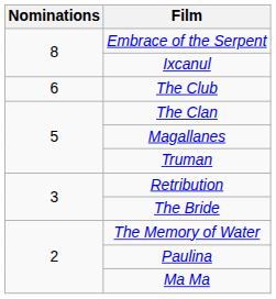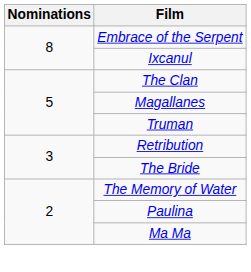 <table class="wikitable" style="text-align:center;">
 <tr>
 <th scope="col" width="55">Nominations</th>
 <th scope="col" align="center">Film</th>
 </tr>
 <tr>
 <td rowspan=2 style="text-align:center">8</td>
 <td><em><a href='#'>Embrace of the Serpent</a></em></td>
 </tr>
 <tr>
 <td><em><a href='#'>Ixcanul</a></em></td>
-</tr>
-<tr>
-<td style="text-align:center">6</td>
-<td><em><a href='#'>The Club</a></em></td>
 </tr>
 <tr>
 <td rowspan=3 style="text-align:center">5</td>
 <td><em><a href='#'>The Clan</a></em></td>
 </tr>
 <tr>
 <td><em><a href='#'>Magallanes</a></em></td>
 </tr>
 <tr>
 <td><em><a href='#'>Truman</a></em></td>
 </tr>
 <tr>
 <td rowspan=2 style="text-align:center">3</td>
 <td><em><a href='#'>Retribution</a></em></td>
 </tr>
 <tr>
 <td><em><a href='#'>The Bride</a></em></td>
 </tr>
 <tr>
 <td rowspan=3 style="text-align:center">2</td>
 <td><em><a href='#'>The Memory of Water</a></em></td>
 </tr>
 <tr>
 <td><em><a href='#'>Paulina</a></em></td>
 </tr>
 <tr>
 <td><em><a href='#'>Ma Ma</a></em></td>
 </tr>
 </table>
